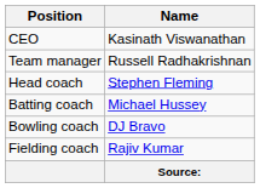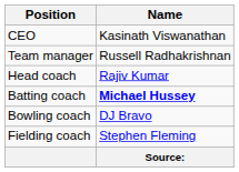 <table class="wikitable">
 <tr>
 <th>Position</th>
 <th>Name</th>
 </tr>
 <tr>
 <td>CEO</td>
 <td>Kasinath Viswanathan</td>
 </tr>
 <tr>
 <td>Team manager</td>
 <td>Russell Radhakrishnan</td>
 </tr>
 <tr>
 <td>Head coach</td>
-<td><a href='#'>Stephen Fleming</a></td>
+<td><a href='#'>Rajiv Kumar</a></td>
 </tr>
 <tr>
 <td>Batting coach</td>
-<td><a href='#'>Michael Hussey</a></td>
+<td><strong><a href='#'>Michael Hussey</a></strong></td>
 </tr>
 <tr>
 <td>Bowling coach</td>
 <td><a href='#'>DJ Bravo</a></td>
 </tr>
 <tr>
 <td>Fielding coach</td>
-<td><a href='#'>Rajiv Kumar</a></td>
+<td><a href='#'>Stephen Fleming</a></td>
 </tr>
 <tr>
 <th></th>
 <th colspan="2" style="text-align: center;"><small>Source:</small></th>
 </tr>
 </table>
